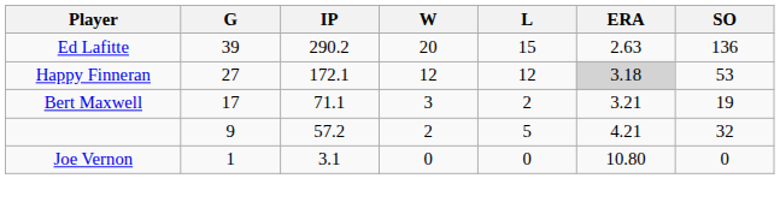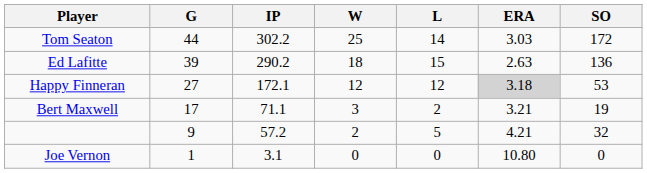 <table class="wikitable sortable">
 <tr>
 <th bgcolor="#DDDDFF" width="16%">Player</th>
 <th bgcolor="#DDDDFF" width="9%">G</th>
 <th bgcolor="#DDDDFF" width="9%">IP</th>
 <th bgcolor="#DDDDFF" width="9%">W</th>
 <th bgcolor="#DDDDFF" width="9%">L</th>
 <th bgcolor="#DDDDFF" width="9%">ERA</th>
 <th bgcolor="#DDDDFF" width="9%">SO</th>
 </tr>
 <tr align="center">
+<td><a href='#'>Tom Seaton</a></td>
+<td>44</td>
+<td>302.2</td>
+<td>25</td>
+<td>14</td>
+<td>3.03</td>
+<td>172</td>
+</tr>
+<tr align="center">
 <td><a href='#'>Ed Lafitte</a></td>
 <td>39</td>
 <td>290.2</td>
-<td>20</td>
+<td>18</td>
 <td>15</td>
 <td>2.63</td>
 <td>136</td>
 </tr>
 <tr align="center">
 <td><a href='#'>Happy Finneran</a></td>
 <td>27</td>
 <td>172.1</td>
 <td>12</td>
 <td>12</td>
 <td style="background: lightgrey;">3.18</td>
 <td>53</td>
 </tr>
 <tr align="center">
 <td><a href='#'>Bert Maxwell</a></td>
 <td>17</td>
 <td>71.1</td>
 <td>3</td>
 <td>2</td>
 <td>3.21</td>
 <td>19</td>
 </tr>
 <tr align="center">
 <td></td>
 <td>9</td>
 <td>57.2</td>
 <td>2</td>
 <td>5</td>
 <td>4.21</td>
 <td>32</td>
 </tr>
 <tr align="center">
 <td><a href='#'>Joe Vernon</a></td>
 <td>1</td>
 <td>3.1</td>
 <td>0</td>
 <td>0</td>
 <td>10.80</td>
 <td>0</td>
 </tr>
 </table>
